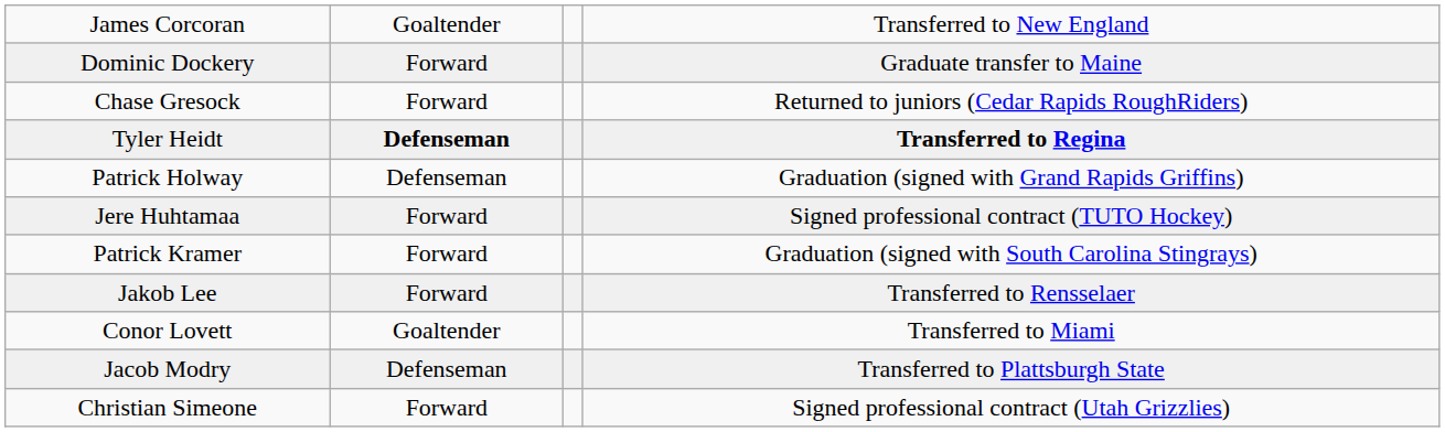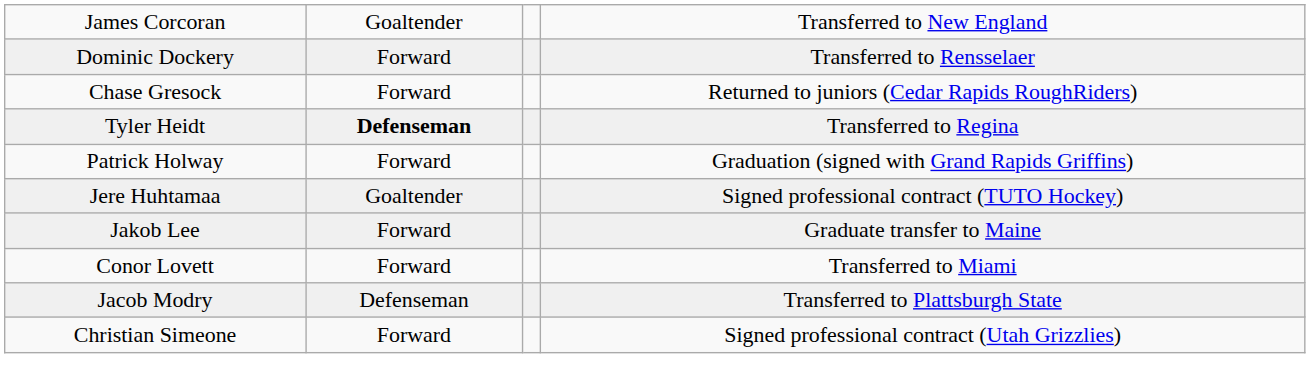 <table class="wikitable" width="60%">
 <tr align="center" bgcolor="">
 <td>James Corcoran</td>
 <td>Goaltender</td>
 <td></td>
 <td>Transferred to <a href='#'>New England</a></td>
 </tr>
 <tr align="center" bgcolor="f0f0f0">
 <td>Dominic Dockery</td>
 <td>Forward</td>
 <td></td>
-<td>Graduate transfer to <a href='#'>Maine</a></td>
+<td>Transferred to <a href='#'>Rensselaer</a></td>
 </tr>
 <tr align="center" bgcolor="">
 <td>Chase Gresock</td>
 <td>Forward</td>
 <td></td>
 <td>Returned to juniors (<a href='#'>Cedar Rapids RoughRiders</a>)</td>
 </tr>
 <tr align="center" bgcolor="f0f0f0">
 <td>Tyler Heidt</td>
 <td><strong>Defenseman</strong></td>
 <td></td>
-<td><strong>Transferred to <a href='#'>Regina</a></strong></td>
+<td>Transferred to <a href='#'>Regina</a></td>
 </tr>
 <tr align="center" bgcolor="">
 <td>Patrick Holway</td>
-<td>Defenseman</td>
+<td>Forward</td>
 <td></td>
 <td>Graduation (signed with <a href='#'>Grand Rapids Griffins</a>)</td>
 </tr>
 <tr align="center" bgcolor="f0f0f0">
 <td>Jere Huhtamaa</td>
-<td>Forward</td>
+<td>Goaltender</td>
 <td></td>
 <td>Signed professional contract (<a href='#'>TUTO Hockey</a>)</td>
-</tr>
-<tr align="center" bgcolor="">
-<td>Patrick Kramer</td>
-<td>Forward</td>
-<td></td>
-<td>Graduation (signed with <a href='#'>South Carolina Stingrays</a>)</td>
 </tr>
 <tr align="center" bgcolor="f0f0f0">
 <td>Jakob Lee</td>
 <td>Forward</td>
 <td></td>
-<td>Transferred to <a href='#'>Rensselaer</a></td>
+<td>Graduate transfer to <a href='#'>Maine</a></td>
 </tr>
 <tr align="center" bgcolor="">
 <td>Conor Lovett</td>
-<td>Goaltender</td>
+<td>Forward</td>
 <td></td>
 <td>Transferred to <a href='#'>Miami</a></td>
 </tr>
 <tr align="center" bgcolor="f0f0f0">
 <td>Jacob Modry</td>
 <td>Defenseman</td>
 <td></td>
 <td>Transferred to <a href='#'>Plattsburgh State</a></td>
 </tr>
 <tr align="center" bgcolor="">
 <td>Christian Simeone</td>
 <td>Forward</td>
 <td></td>
 <td>Signed professional contract (<a href='#'>Utah Grizzlies</a>)</td>
 </tr>
 </table>
